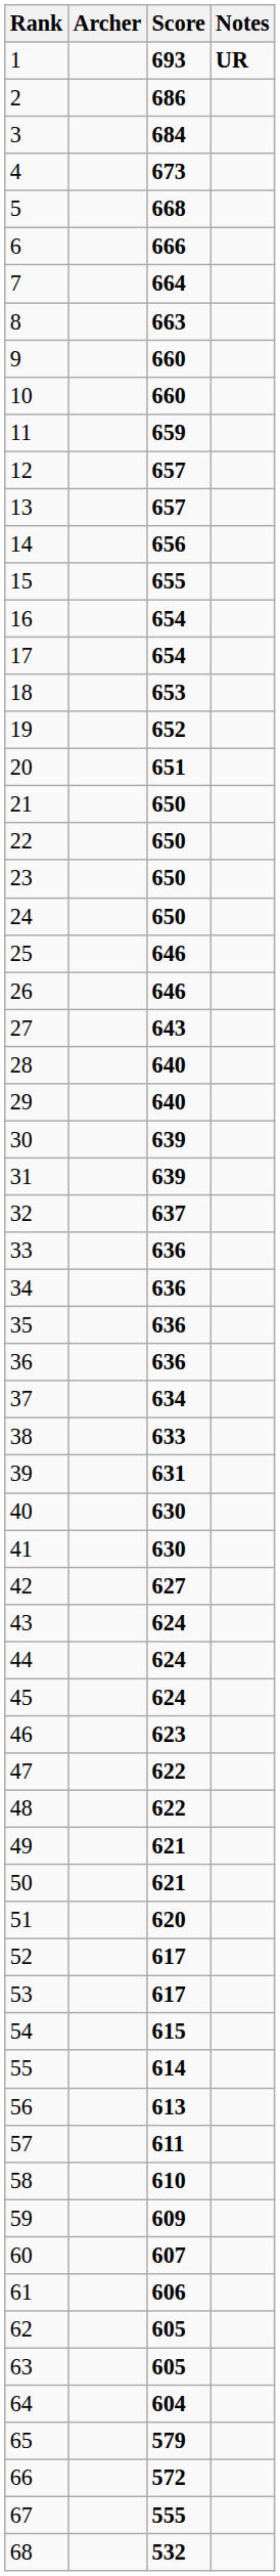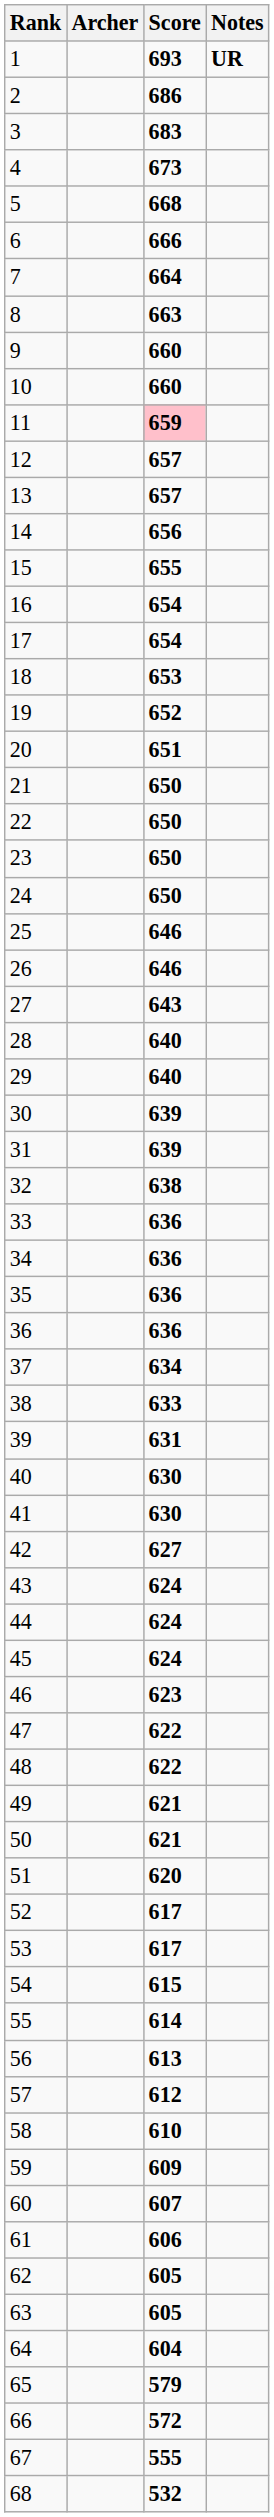 <table class="wikitable sortable" style="font-size:95%; text-align:left;">
 <tr>
 <th>Rank</th>
 <th>Archer</th>
 <th>Score</th>
 <th>Notes</th>
 </tr>
 <tr>
 <td>1</td>
 <td></td>
 <td><strong>693</strong></td>
 <td><strong>UR</strong></td>
 </tr>
 <tr>
 <td>2</td>
 <td></td>
 <td><strong>686</strong></td>
 <td></td>
 </tr>
 <tr>
 <td>3</td>
 <td></td>
-<td><strong>684</strong></td>
+<td><strong>683</strong></td>
 <td></td>
 </tr>
 <tr>
 <td>4</td>
 <td></td>
 <td><strong>673</strong></td>
 <td></td>
 </tr>
 <tr>
 <td>5</td>
 <td></td>
 <td><strong>668</strong></td>
 <td></td>
 </tr>
 <tr>
 <td>6</td>
 <td></td>
 <td><strong>666</strong></td>
 <td></td>
 </tr>
 <tr>
 <td>7</td>
 <td></td>
 <td><strong>664</strong></td>
 <td></td>
 </tr>
 <tr>
 <td>8</td>
 <td></td>
 <td><strong>663</strong></td>
 <td></td>
 </tr>
 <tr>
 <td>9</td>
 <td></td>
 <td><strong>660</strong></td>
 <td></td>
 </tr>
 <tr>
 <td>10</td>
 <td></td>
 <td><strong>660</strong></td>
 <td></td>
 </tr>
 <tr>
 <td>11</td>
 <td></td>
-<td><strong>659</strong></td>
+<td style="background: pink;"><strong>659</strong></td>
 <td></td>
 </tr>
 <tr>
 <td>12</td>
 <td></td>
 <td><strong>657</strong></td>
 <td></td>
 </tr>
 <tr>
 <td>13</td>
 <td></td>
 <td><strong>657</strong></td>
 <td></td>
 </tr>
 <tr>
 <td>14</td>
 <td></td>
 <td><strong>656</strong></td>
 <td></td>
 </tr>
 <tr>
 <td>15</td>
 <td></td>
 <td><strong>655</strong></td>
 <td></td>
 </tr>
 <tr>
 <td>16</td>
 <td></td>
 <td><strong>654</strong></td>
 <td></td>
 </tr>
 <tr>
 <td>17</td>
 <td></td>
 <td><strong>654</strong></td>
 <td></td>
 </tr>
 <tr>
 <td>18</td>
 <td></td>
 <td><strong>653</strong></td>
 <td></td>
 </tr>
 <tr>
 <td>19</td>
 <td></td>
 <td><strong>652</strong></td>
 <td></td>
 </tr>
 <tr>
 <td>20</td>
 <td></td>
 <td><strong>651</strong></td>
 <td></td>
 </tr>
 <tr>
 <td>21</td>
 <td></td>
 <td><strong>650</strong></td>
 <td></td>
 </tr>
 <tr>
 <td>22</td>
 <td></td>
 <td><strong>650</strong></td>
 <td></td>
 </tr>
 <tr>
 <td>23</td>
 <td></td>
 <td><strong>650</strong></td>
 <td></td>
 </tr>
 <tr>
 <td>24</td>
 <td></td>
 <td><strong>650</strong></td>
 <td></td>
 </tr>
 <tr>
 <td>25</td>
 <td></td>
 <td><strong>646</strong></td>
 <td></td>
 </tr>
 <tr>
 <td>26</td>
 <td></td>
 <td><strong>646</strong></td>
 <td></td>
 </tr>
 <tr>
 <td>27</td>
 <td></td>
 <td><strong>643</strong></td>
 <td></td>
 </tr>
 <tr>
 <td>28</td>
 <td></td>
 <td><strong>640</strong></td>
 <td></td>
 </tr>
 <tr>
 <td>29</td>
 <td></td>
 <td><strong>640</strong></td>
 <td></td>
 </tr>
 <tr>
 <td>30</td>
 <td></td>
 <td><strong>639</strong></td>
 <td></td>
 </tr>
 <tr>
 <td>31</td>
 <td></td>
 <td><strong>639</strong></td>
 <td></td>
 </tr>
 <tr>
 <td>32</td>
 <td></td>
-<td><strong>637</strong></td>
+<td><strong>638</strong></td>
 <td></td>
 </tr>
 <tr>
 <td>33</td>
 <td></td>
 <td><strong>636</strong></td>
 <td></td>
 </tr>
 <tr>
 <td>34</td>
 <td></td>
 <td><strong>636</strong></td>
 <td></td>
 </tr>
 <tr>
 <td>35</td>
 <td></td>
 <td><strong>636</strong></td>
 <td></td>
 </tr>
 <tr>
 <td>36</td>
 <td></td>
 <td><strong>636</strong></td>
 <td></td>
 </tr>
 <tr>
 <td>37</td>
 <td></td>
 <td><strong>634</strong></td>
 <td></td>
 </tr>
 <tr>
 <td>38</td>
 <td></td>
 <td><strong>633</strong></td>
 <td></td>
 </tr>
 <tr>
 <td>39</td>
 <td></td>
 <td><strong>631</strong></td>
 <td></td>
 </tr>
 <tr>
 <td>40</td>
 <td></td>
 <td><strong>630</strong></td>
 <td></td>
 </tr>
 <tr>
 <td>41</td>
 <td></td>
 <td><strong>630</strong></td>
 <td></td>
 </tr>
 <tr>
 <td>42</td>
 <td></td>
 <td><strong>627</strong></td>
 <td></td>
 </tr>
 <tr>
 <td>43</td>
 <td></td>
 <td><strong>624</strong></td>
 <td></td>
 </tr>
 <tr>
 <td>44</td>
 <td></td>
 <td><strong>624</strong></td>
 <td></td>
 </tr>
 <tr>
 <td>45</td>
 <td></td>
 <td><strong>624</strong></td>
 <td></td>
 </tr>
 <tr>
 <td>46</td>
 <td></td>
 <td><strong>623</strong></td>
 <td></td>
 </tr>
 <tr>
 <td>47</td>
 <td></td>
 <td><strong>622</strong></td>
 <td></td>
 </tr>
 <tr>
 <td>48</td>
 <td></td>
 <td><strong>622</strong></td>
 <td></td>
 </tr>
 <tr>
 <td>49</td>
 <td></td>
 <td><strong>621</strong></td>
 <td></td>
 </tr>
 <tr>
 <td>50</td>
 <td></td>
 <td><strong>621</strong></td>
 <td></td>
 </tr>
 <tr>
 <td>51</td>
 <td></td>
 <td><strong>620</strong></td>
 <td></td>
 </tr>
 <tr>
 <td>52</td>
 <td></td>
 <td><strong>617</strong></td>
 <td></td>
 </tr>
 <tr>
 <td>53</td>
 <td></td>
 <td><strong>617</strong></td>
 <td></td>
 </tr>
 <tr>
 <td>54</td>
 <td></td>
 <td><strong>615</strong></td>
 <td></td>
 </tr>
 <tr>
 <td>55</td>
 <td></td>
 <td><strong>614</strong></td>
 <td></td>
 </tr>
 <tr>
 <td>56</td>
 <td></td>
 <td><strong>613</strong></td>
 <td></td>
 </tr>
 <tr>
 <td>57</td>
 <td></td>
-<td><strong>611</strong></td>
+<td><strong>612</strong></td>
 <td></td>
 </tr>
 <tr>
 <td>58</td>
 <td></td>
 <td><strong>610</strong></td>
 <td></td>
 </tr>
 <tr>
 <td>59</td>
 <td></td>
 <td><strong>609</strong></td>
 <td></td>
 </tr>
 <tr>
 <td>60</td>
 <td></td>
 <td><strong>607</strong></td>
 <td></td>
 </tr>
 <tr>
 <td>61</td>
 <td></td>
 <td><strong>606</strong></td>
 <td></td>
 </tr>
 <tr>
 <td>62</td>
 <td></td>
 <td><strong>605</strong></td>
 <td></td>
 </tr>
 <tr>
 <td>63</td>
 <td></td>
 <td><strong>605</strong></td>
 <td></td>
 </tr>
 <tr>
 <td>64</td>
 <td></td>
 <td><strong>604</strong></td>
 <td></td>
 </tr>
 <tr>
 <td>65</td>
 <td></td>
 <td><strong>579</strong></td>
 <td></td>
 </tr>
 <tr>
 <td>66</td>
 <td></td>
 <td><strong>572</strong></td>
 <td></td>
 </tr>
 <tr>
 <td>67</td>
 <td></td>
 <td><strong>555</strong></td>
 <td></td>
 </tr>
 <tr>
 <td>68</td>
 <td></td>
 <td><strong>532</strong></td>
 <td></td>
 </tr>
 </table>
